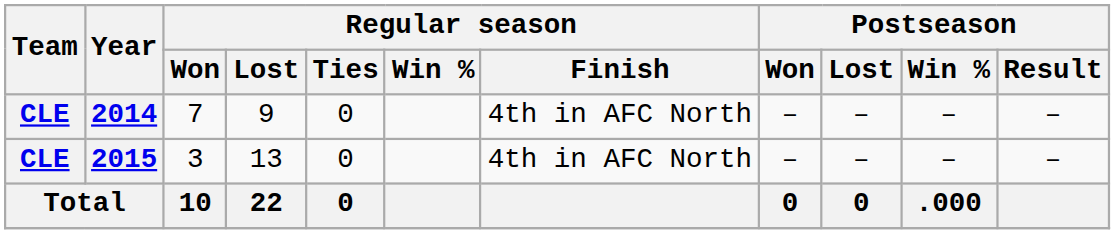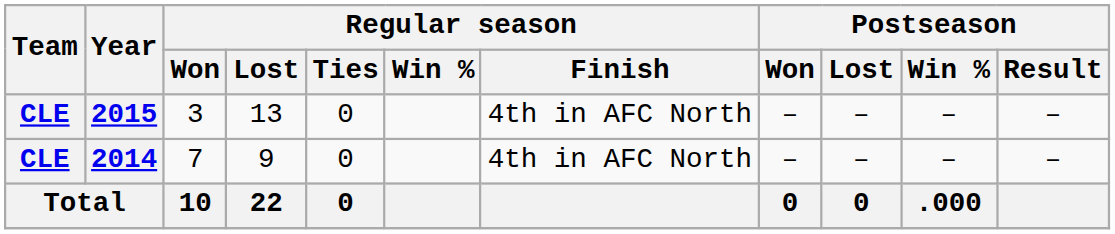 <table class="wikitable" style="font-size: 95%; text-align:center;">
 <tr>
 <th rowspan="2">Team</th>
 <th rowspan="2">Year</th>
 <th colspan="5">Regular season</th>
 <th colspan="4">Postseason</th>
 </tr>
 <tr>
 <th>Won</th>
 <th>Lost</th>
 <th>Ties</th>
 <th>Win %</th>
 <th>Finish</th>
 <th>Won</th>
 <th>Lost</th>
 <th>Win %</th>
 <th>Result</th>
 </tr>
 <tr>
 <th><a href='#'>CLE</a></th>
-<th><a href='#'>2014</a></th>
-<td>7</td>
-<td>9</td>
+<th><a href='#'>2015</a></th>
+<td>3</td>
+<td>13</td>
 <td>0</td>
 <td></td>
 <td>4th in AFC North</td>
 <td>–</td>
 <td>–</td>
 <td>–</td>
 <td>–</td>
 </tr>
 <tr>
 <th><a href='#'>CLE</a></th>
-<th><a href='#'>2015</a></th>
-<td>3</td>
-<td>13</td>
+<th><a href='#'>2014</a></th>
+<td>7</td>
+<td>9</td>
 <td>0</td>
 <td></td>
 <td>4th in AFC North</td>
 <td>–</td>
 <td>–</td>
 <td>–</td>
 <td>–</td>
 </tr>
 <tr>
 <th colspan="2">Total</th>
 <th>10</th>
 <th>22</th>
 <th>0</th>
 <th></th>
 <th></th>
 <th>0</th>
 <th>0</th>
 <th>.000</th>
 <th></th>
 </tr>
 <tr>
 </tr>
 </table>
